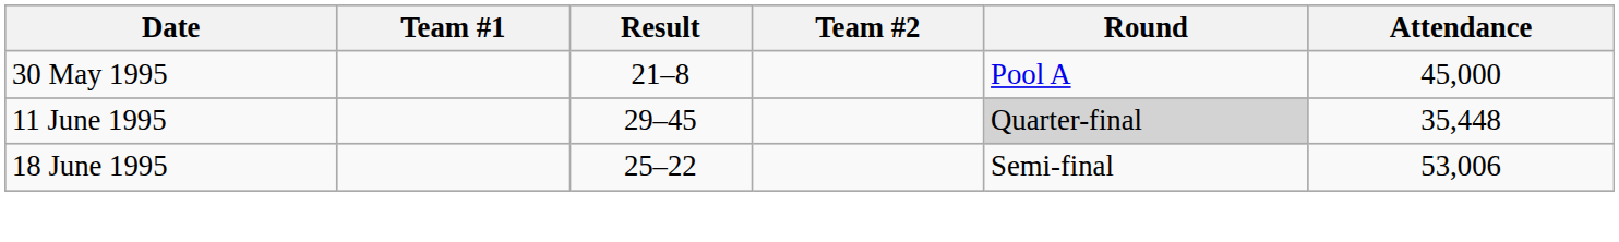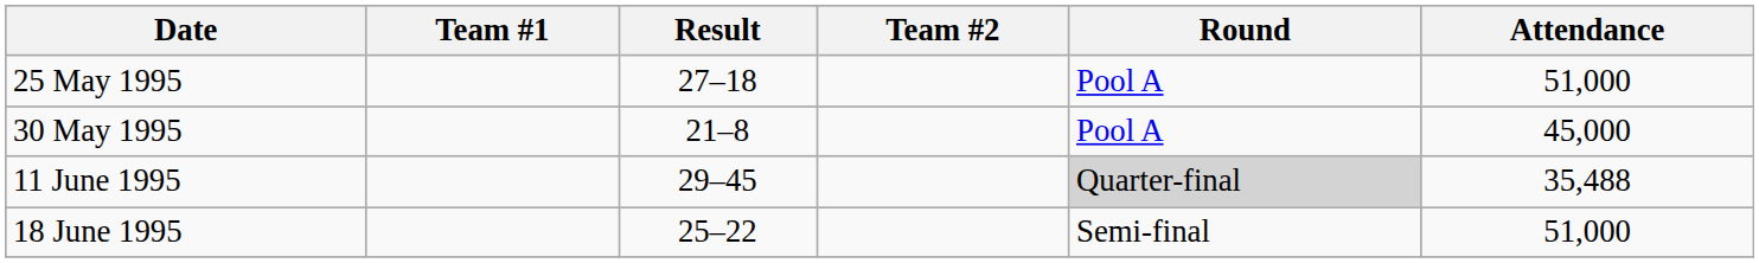 <table class="wikitable" style="text-align: left;" width="100%">
 <tr>
 <th>Date</th>
 <th>Team #1</th>
 <th>Result</th>
 <th>Team #2</th>
 <th>Round</th>
 <th>Attendance</th>
+</tr>
+<tr>
+<td>25 May 1995</td>
+<td></td>
+<td style="text-align:center;">27–18</td>
+<td></td>
+<td><a href='#'>Pool A</a></td>
+<td style="text-align:center;">51,000</td>
 </tr>
 <tr>
 <td>30 May 1995</td>
 <td></td>
 <td style="text-align:center;">21–8</td>
 <td></td>
 <td><a href='#'>Pool A</a></td>
 <td style="text-align:center;">45,000</td>
 </tr>
 <tr>
 <td>11 June 1995</td>
 <td></td>
 <td style="text-align:center;">29–45</td>
 <td></td>
 <td style="background: lightgrey;">Quarter-final</td>
-<td style="text-align:center;">35,448</td>
+<td style="text-align:center;">35,488</td>
 </tr>
 <tr>
 <td>18 June 1995</td>
 <td></td>
 <td style="text-align:center;">25–22</td>
 <td></td>
 <td>Semi-final</td>
-<td style="text-align:center;">53,006</td>
+<td style="text-align:center;">51,000</td>
 </tr>
 </table>
